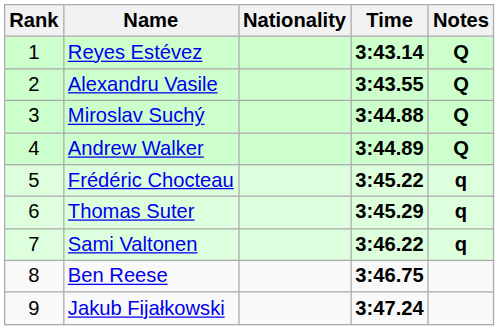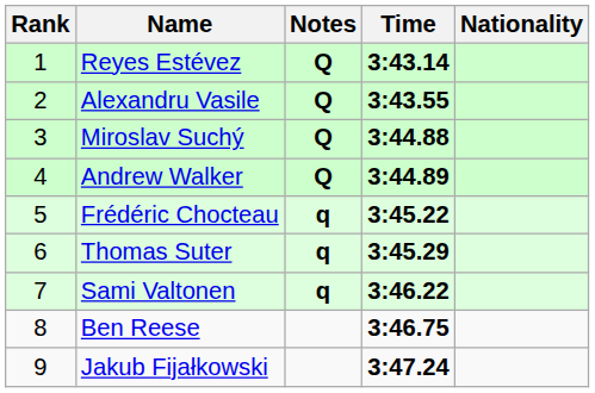 <table class="wikitable sortable" style="text-align:center">
 <tr>
 <th>Rank</th>
 <th>Name</th>
+<th>Notes</th>
+<th>Time</th>
 <th>Nationality</th>
-<th>Time</th>
-<th>Notes</th>
 </tr>
 <tr bgcolor=ccffcc>
 <td>1</td>
 <td align=left><a href='#'>Reyes Estévez</a></td>
+<td><strong>Q</strong></td>
+<td><strong>3:43.14</strong></td>
 <td align=left></td>
-<td><strong>3:43.14</strong></td>
-<td><strong>Q</strong></td>
 </tr>
 <tr bgcolor=ccffcc>
 <td>2</td>
 <td align=left><a href='#'>Alexandru Vasile</a></td>
+<td><strong>Q</strong></td>
+<td><strong>3:43.55</strong></td>
 <td align=left></td>
-<td><strong>3:43.55</strong></td>
-<td><strong>Q</strong></td>
 </tr>
 <tr bgcolor=ccffcc>
 <td>3</td>
 <td align=left><a href='#'>Miroslav Suchý</a></td>
+<td><strong>Q</strong></td>
+<td><strong>3:44.88</strong></td>
 <td align=left></td>
-<td><strong>3:44.88</strong></td>
-<td><strong>Q</strong></td>
 </tr>
 <tr bgcolor=ccffcc>
 <td>4</td>
 <td align=left><a href='#'>Andrew Walker</a></td>
+<td><strong>Q</strong></td>
+<td><strong>3:44.89</strong></td>
 <td align=left></td>
-<td><strong>3:44.89</strong></td>
-<td><strong>Q</strong></td>
 </tr>
 <tr bgcolor=ddffdd>
 <td>5</td>
 <td align=left><a href='#'>Frédéric Chocteau</a></td>
+<td><strong>q</strong></td>
+<td><strong>3:45.22</strong></td>
 <td align=left></td>
-<td><strong>3:45.22</strong></td>
-<td><strong>q</strong></td>
 </tr>
 <tr bgcolor=ddffdd>
 <td>6</td>
 <td align=left><a href='#'>Thomas Suter</a></td>
+<td><strong>q</strong></td>
+<td><strong>3:45.29</strong></td>
 <td align=left></td>
-<td><strong>3:45.29</strong></td>
-<td><strong>q</strong></td>
 </tr>
 <tr bgcolor=ddffdd>
 <td>7</td>
 <td align=left><a href='#'>Sami Valtonen</a></td>
+<td><strong>q</strong></td>
+<td><strong>3:46.22</strong></td>
 <td align=left></td>
-<td><strong>3:46.22</strong></td>
-<td><strong>q</strong></td>
 </tr>
 <tr>
 <td>8</td>
 <td align=left><a href='#'>Ben Reese</a></td>
+<td></td>
+<td><strong>3:46.75</strong></td>
 <td align=left></td>
-<td><strong>3:46.75</strong></td>
-<td></td>
 </tr>
 <tr>
 <td>9</td>
 <td align=left><a href='#'>Jakub Fijałkowski</a></td>
+<td></td>
+<td><strong>3:47.24</strong></td>
 <td align=left></td>
-<td><strong>3:47.24</strong></td>
-<td></td>
 </tr>
 </table>
